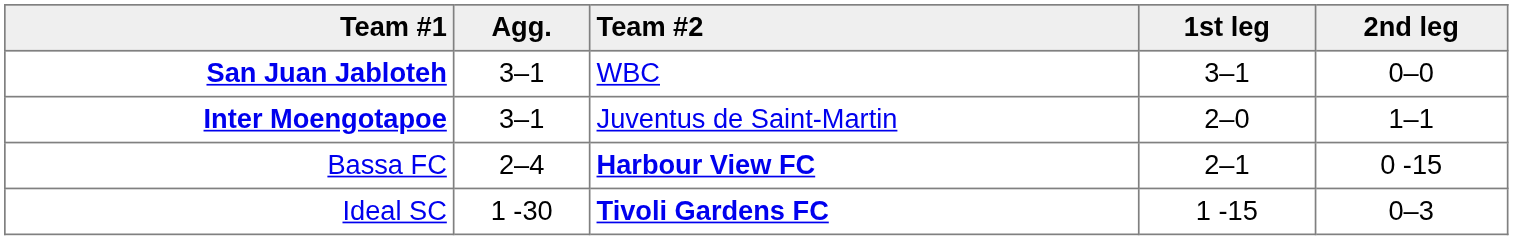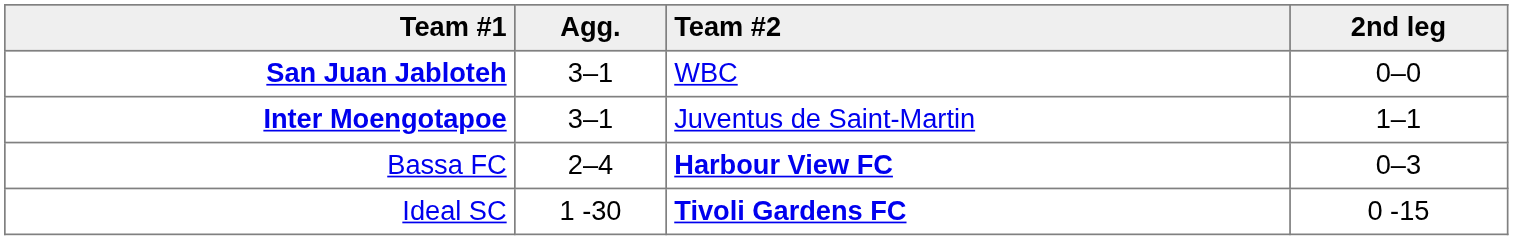 <table border=1 cellspacing=0 cellpadding=4 style="border-collapse: collapse;" width=70%>
 <tr bgcolor="efefef">
 <th align=right>Team #1</th>
 <th>Agg.</th>
 <th align=left>Team #2</th>
-<th>1st leg</th>
 <th>2nd leg</th>
 </tr>
 <tr>
 <td align=right><strong><a href='#'>San Juan Jabloteh</a></strong> </td>
 <td align=center>3–1</td>
 <td> <a href='#'>WBC</a></td>
-<td align=center>3–1</td>
 <td align=center>0–0</td>
 </tr>
 <tr>
 <td align=right><strong><a href='#'>Inter Moengotapoe</a></strong> </td>
 <td align=center>3–1</td>
 <td> <a href='#'>Juventus de Saint-Martin</a></td>
-<td align=center>2–0</td>
 <td align=center>1–1</td>
 </tr>
 <tr>
 <td align=right><a href='#'>Bassa FC</a> </td>
 <td align=center>2–4</td>
 <td> <strong><a href='#'>Harbour View FC</a></strong></td>
-<td align=center>2–1</td>
-<td align=center>0 -15</td>
+<td align=center>0–3</td>
 </tr>
 <tr>
 <td align=right><a href='#'>Ideal SC</a> </td>
 <td align=center>1 -30</td>
 <td> <strong><a href='#'>Tivoli Gardens FC</a></strong></td>
-<td align=center>1 -15</td>
-<td align=center>0–3</td>
+<td align=center>0 -15</td>
 </tr>
 </table>
